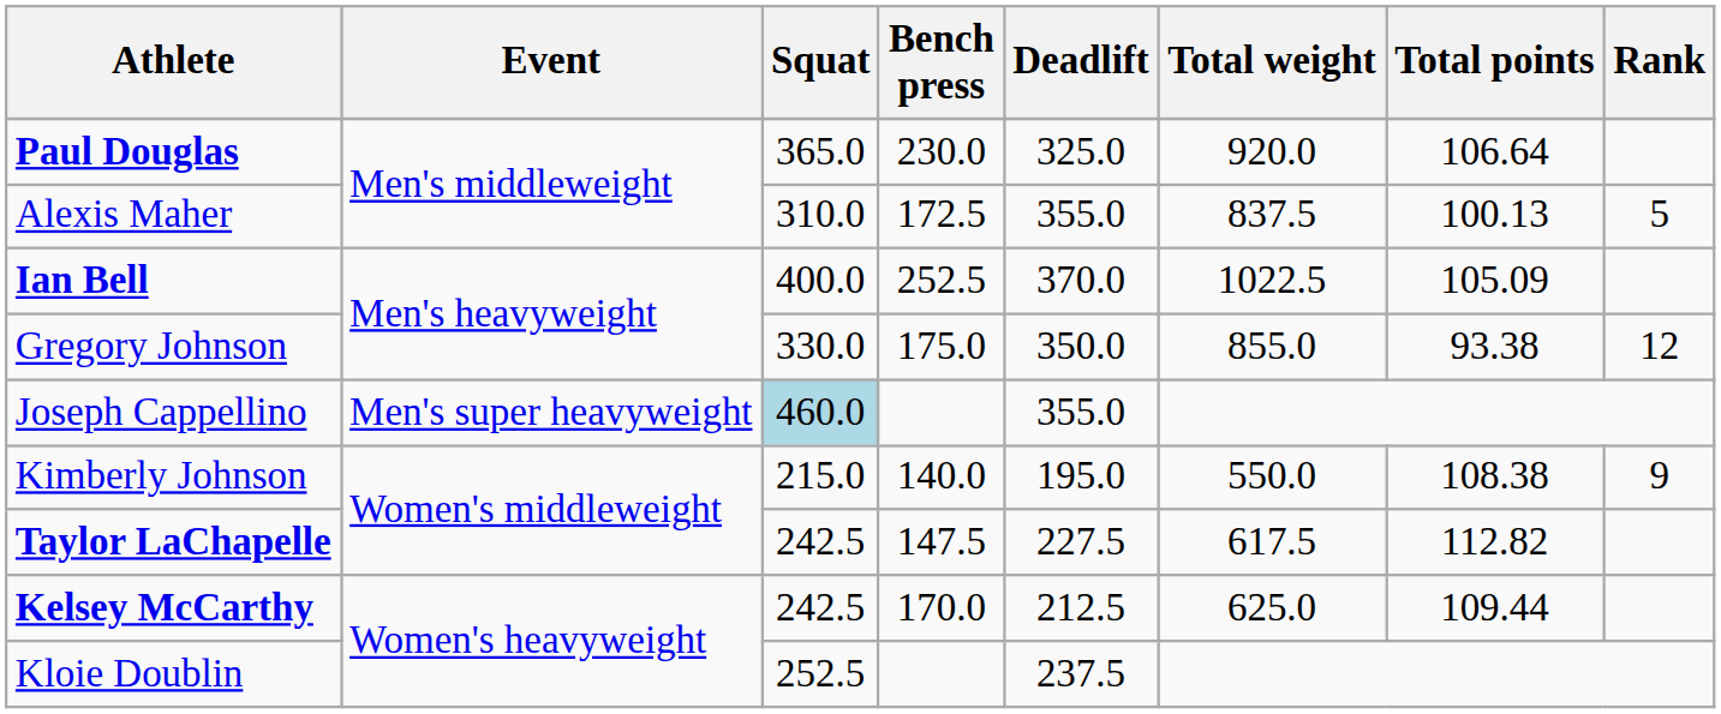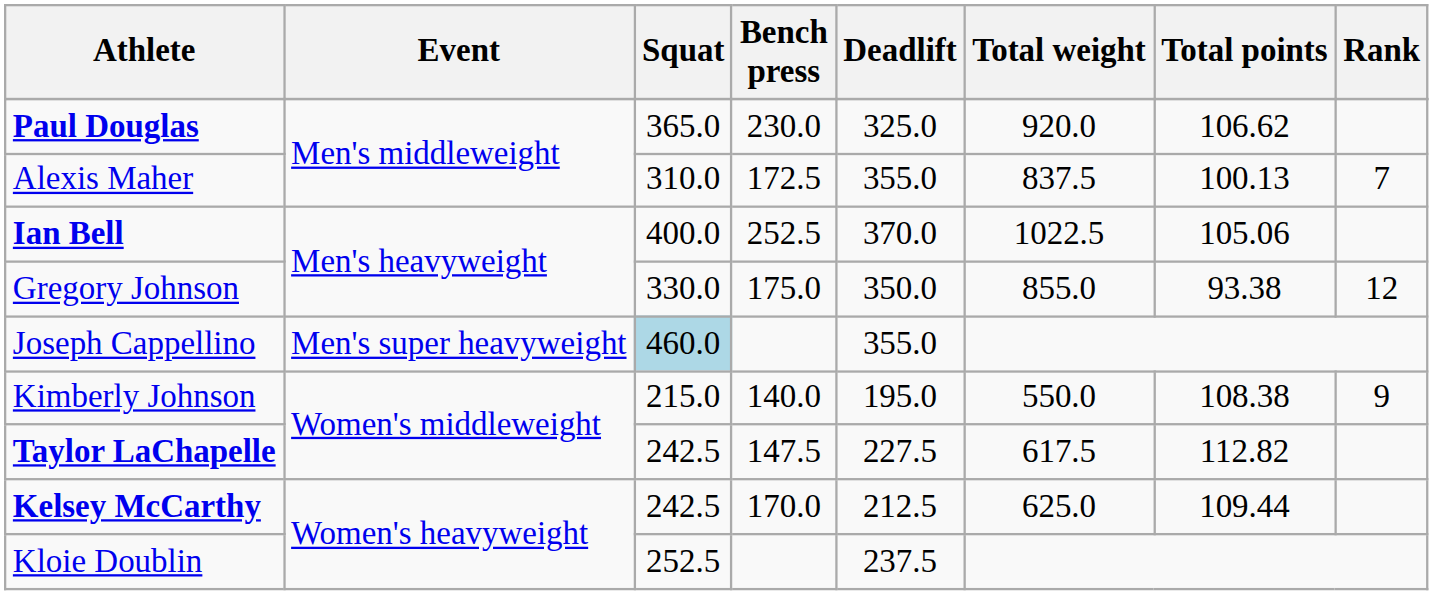 <table class="wikitable" style="font-size:90%">
 <tr>
 <th>Athlete</th>
 <th>Event</th>
 <th>Squat</th>
 <th>Bench<br>press</th>
 <th>Deadlift</th>
 <th>Total weight</th>
 <th>Total points</th>
 <th>Rank</th>
 </tr>
 <tr style="font-size:95%">
 </tr>
 <tr align=center>
 <td align=left><strong><a href='#'>Paul Douglas</a></strong></td>
 <td align=left rowspan=2><a href='#'>Men's middleweight</a></td>
 <td>365.0</td>
 <td>230.0</td>
 <td>325.0</td>
 <td>920.0</td>
-<td>106.64</td>
+<td>106.62</td>
 <td></td>
 </tr>
 <tr align=center>
 <td align=left><a href='#'>Alexis Maher</a></td>
 <td>310.0</td>
 <td>172.5</td>
 <td>355.0</td>
 <td>837.5</td>
 <td>100.13</td>
-<td>5</td>
+<td>7</td>
 </tr>
 <tr align=center>
 <td align=left><strong><a href='#'>Ian Bell</a></strong></td>
 <td align=left rowspan=2><a href='#'>Men's heavyweight</a></td>
 <td>400.0</td>
 <td>252.5</td>
 <td>370.0</td>
 <td>1022.5</td>
-<td>105.09</td>
+<td>105.06</td>
 <td></td>
 </tr>
 <tr align=center>
 <td align=left><a href='#'>Gregory Johnson</a></td>
 <td>330.0</td>
 <td>175.0</td>
 <td>350.0</td>
 <td>855.0</td>
 <td>93.38</td>
 <td>12</td>
 </tr>
 <tr align=center>
 <td align=left><a href='#'>Joseph Cappellino</a></td>
 <td align=left><a href='#'>Men's super heavyweight</a></td>
 <td style="background: lightblue;">460.0</td>
 <td></td>
 <td>355.0</td>
 <td colspan=3></td>
 </tr>
 <tr align=center>
 <td align=left><a href='#'>Kimberly Johnson</a></td>
 <td align=left rowspan=2><a href='#'>Women's middleweight</a></td>
 <td>215.0</td>
 <td>140.0</td>
 <td>195.0</td>
 <td>550.0</td>
 <td>108.38</td>
 <td>9</td>
 </tr>
 <tr align=center>
 <td align=left><strong><a href='#'>Taylor LaChapelle</a></strong></td>
 <td>242.5</td>
 <td>147.5</td>
 <td>227.5</td>
 <td>617.5</td>
 <td>112.82</td>
 <td></td>
 </tr>
 <tr align=center>
 <td align=left><strong><a href='#'>Kelsey McCarthy</a></strong></td>
 <td align=left rowspan=2><a href='#'>Women's heavyweight</a></td>
 <td>242.5</td>
 <td>170.0</td>
 <td>212.5</td>
 <td>625.0</td>
 <td>109.44</td>
 <td></td>
 </tr>
 <tr align=center>
 <td align=left><a href='#'>Kloie Doublin</a></td>
 <td>252.5</td>
 <td></td>
 <td>237.5</td>
 <td colspan=3></td>
 </tr>
 </table>
